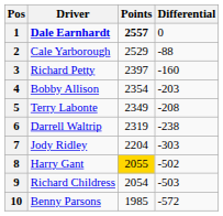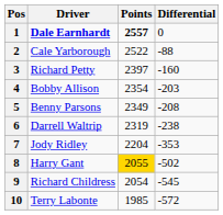 <table class="wikitable">
 <tr>
 <th>Pos</th>
 <th>Driver</th>
 <th>Points</th>
 <th>Differential</th>
 </tr>
 <tr>
 <th>1 </th>
 <td><strong><a href='#'>Dale Earnhardt</a></strong></td>
 <td style="text-align:center;"><strong>2557</strong></td>
 <td>0</td>
 </tr>
 <tr>
 <th>2 </th>
 <td><a href='#'>Cale Yarborough</a></td>
-<td style="text-align:center;">2529</td>
+<td style="text-align:center;">2522</td>
 <td>-88</td>
 </tr>
 <tr>
 <th>3 </th>
 <td><a href='#'>Richard Petty</a></td>
 <td style="text-align:center;">2397</td>
 <td>-160</td>
 </tr>
 <tr>
 <th>4 </th>
 <td><a href='#'>Bobby Allison</a></td>
 <td style="text-align:center;">2354</td>
 <td>-203</td>
 </tr>
 <tr>
 <th>5 </th>
-<td><a href='#'>Terry Labonte</a></td>
+<td><a href='#'>Benny Parsons</a></td>
 <td style="text-align:center;">2349</td>
 <td>-208</td>
 </tr>
 <tr>
 <th>6 </th>
 <td><a href='#'>Darrell Waltrip</a></td>
 <td style="text-align:center;">2319</td>
 <td>-238</td>
 </tr>
 <tr>
 <th>7 </th>
 <td><a href='#'>Jody Ridley</a></td>
 <td style="text-align:center;">2204</td>
-<td>-303</td>
+<td>-353</td>
 </tr>
 <tr>
 <th>8 </th>
 <td><a href='#'>Harry Gant</a></td>
 <td style="background: gold; text-align:center;">2055</td>
 <td>-502</td>
 </tr>
 <tr>
 <th>9 </th>
 <td><a href='#'>Richard Childress</a></td>
 <td style="text-align:center;">2054</td>
-<td>-503</td>
+<td>-545</td>
 </tr>
 <tr>
 <th>10 </th>
-<td><a href='#'>Benny Parsons</a></td>
+<td><a href='#'>Terry Labonte</a></td>
 <td style="text-align:center;">1985</td>
 <td>-572</td>
 </tr>
 </table>
